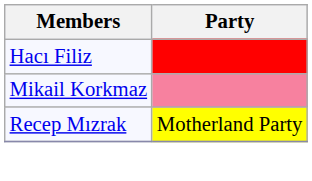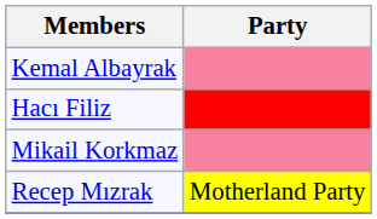 <table class=wikitable style="border:1px solid #8888aa; background-color:#f7f8ff; padding:0px; font-size:90%;">
 <tr>
 <th>Members</th>
 <th>Party</th>
+</tr>
+<tr>
+<td><a href='#'>Kemal Albayrak</a></td>
+<td style="background: #F7819F"></td>
 </tr>
 <tr>
 <td><a href='#'>Hacı Filiz</a></td>
 <td style="background: #ff0000"></td>
 </tr>
 <tr>
 <td><a href='#'>Mikail Korkmaz</a></td>
 <td style="background: #F7819F"></td>
 </tr>
 <tr>
 <td><a href='#'>Recep Mızrak</a></td>
 <td style="background: #ffff00">Motherland Party</td>
 </tr>
 <tr>
 </tr>
 </table>
